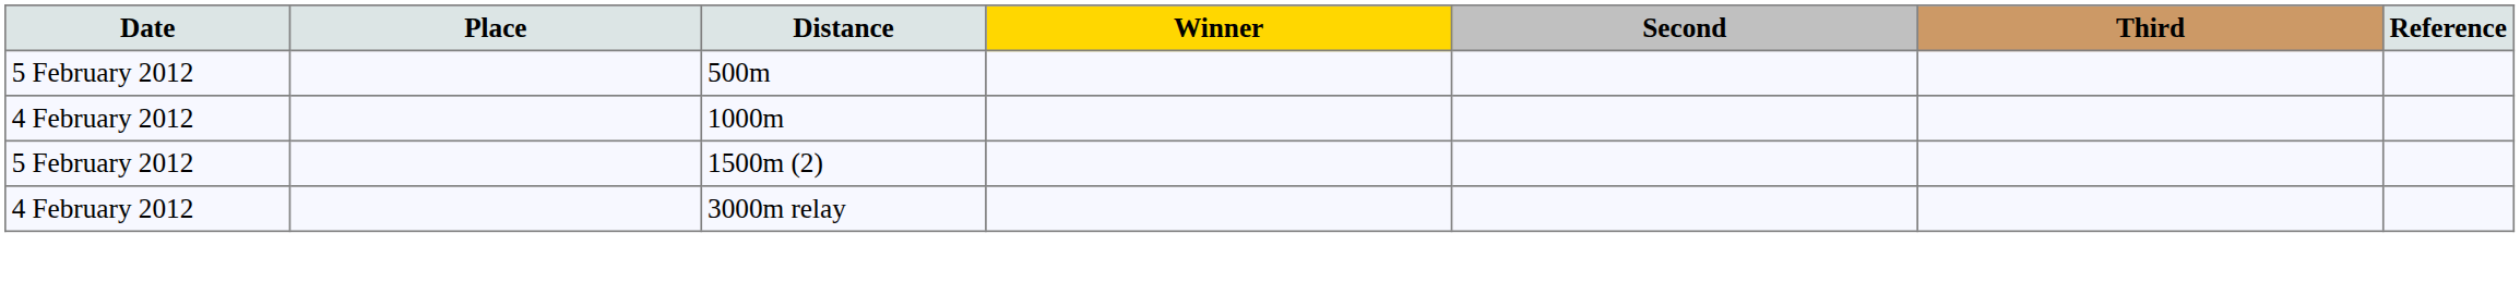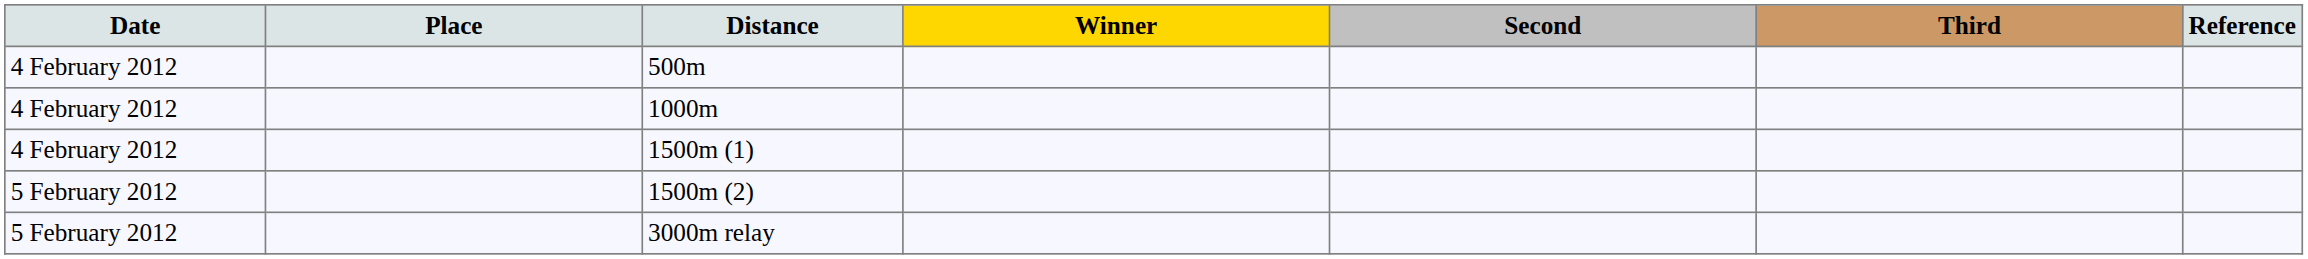 <table bgcolor="#f7f8ff" cellpadding="3" cellspacing="0" border="1" style="font-size: 95%; border: gray solid 1px; border-collapse: collapse;">
 <tr bgcolor="#CCCCCC">
 <td align="center" bgcolor="#DCE5E5" width="150"><strong>Date</strong></td>
 <td align="center" bgcolor="#DCE5E5" width="220"><strong>Place</strong></td>
 <td align="center" bgcolor="#DCE5E5" width="150"><strong>Distance</strong></td>
 <td align="center" bgcolor="gold" width="250"><strong>Winner</strong></td>
 <td align="center" bgcolor="silver" width="250"><strong>Second</strong></td>
 <td align="center" bgcolor="CC9966" width="250"><strong>Third</strong></td>
 <td align="center" bgcolor="#DCE5E5" width="30"><strong>Reference</strong></td>
 </tr>
 <tr align="left">
-<td>5 February 2012</td>
+<td>4 February 2012</td>
 <td></td>
 <td>500m</td>
 <td></td>
 <td></td>
 <td></td>
 <td></td>
 </tr>
 <tr align="left">
 <td>4 February 2012</td>
 <td></td>
 <td>1000m</td>
 <td></td>
 <td></td>
 <td></td>
 <td></td>
 </tr>
 <tr align="left">
+<td>4 February 2012</td>
+<td></td>
+<td>1500m (1)</td>
+<td></td>
+<td></td>
+<td></td>
+<td></td>
+</tr>
+<tr align="left">
 <td>5 February 2012</td>
 <td></td>
 <td>1500m (2)</td>
 <td></td>
 <td></td>
 <td></td>
 <td></td>
 </tr>
 <tr align="left">
-<td>4 February 2012</td>
+<td>5 February 2012</td>
 <td></td>
 <td>3000m relay</td>
 <td></td>
 <td></td>
 <td></td>
 <td></td>
 </tr>
 </table>
